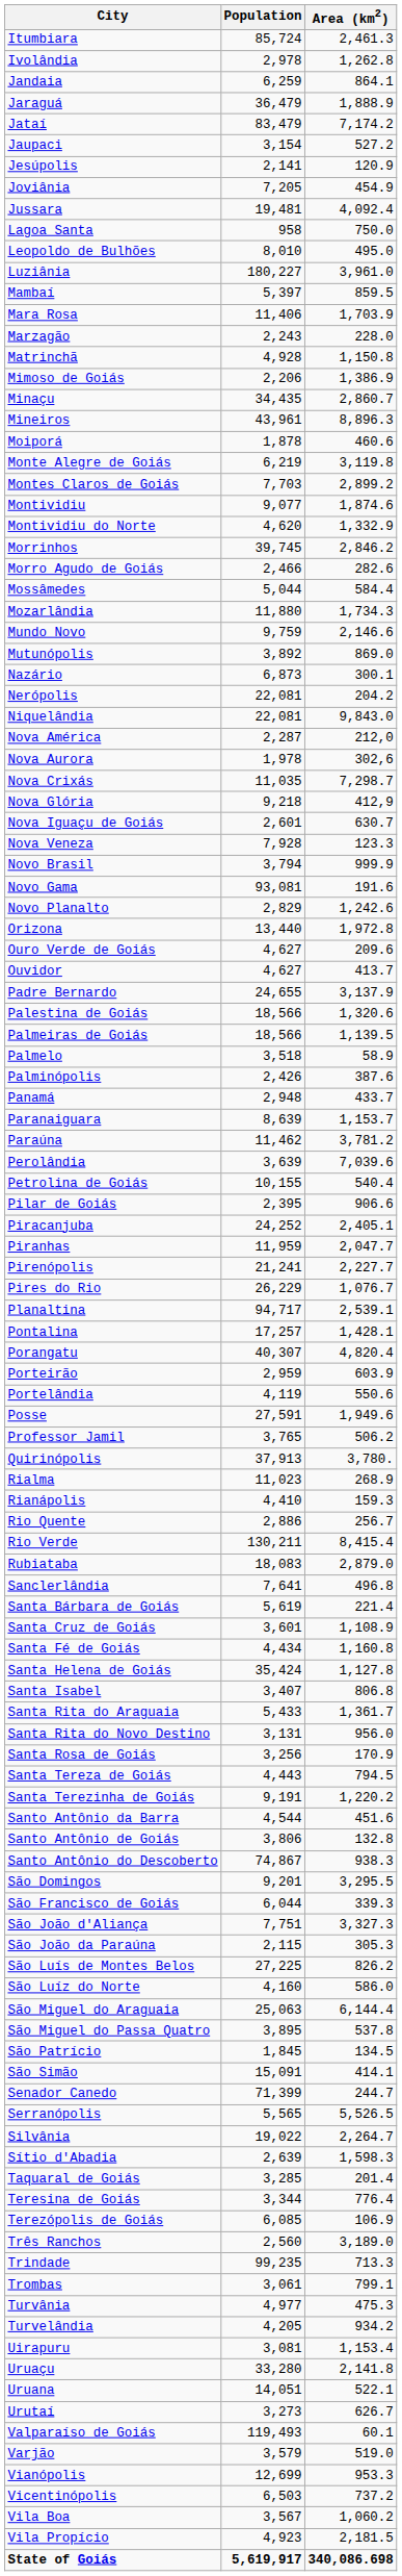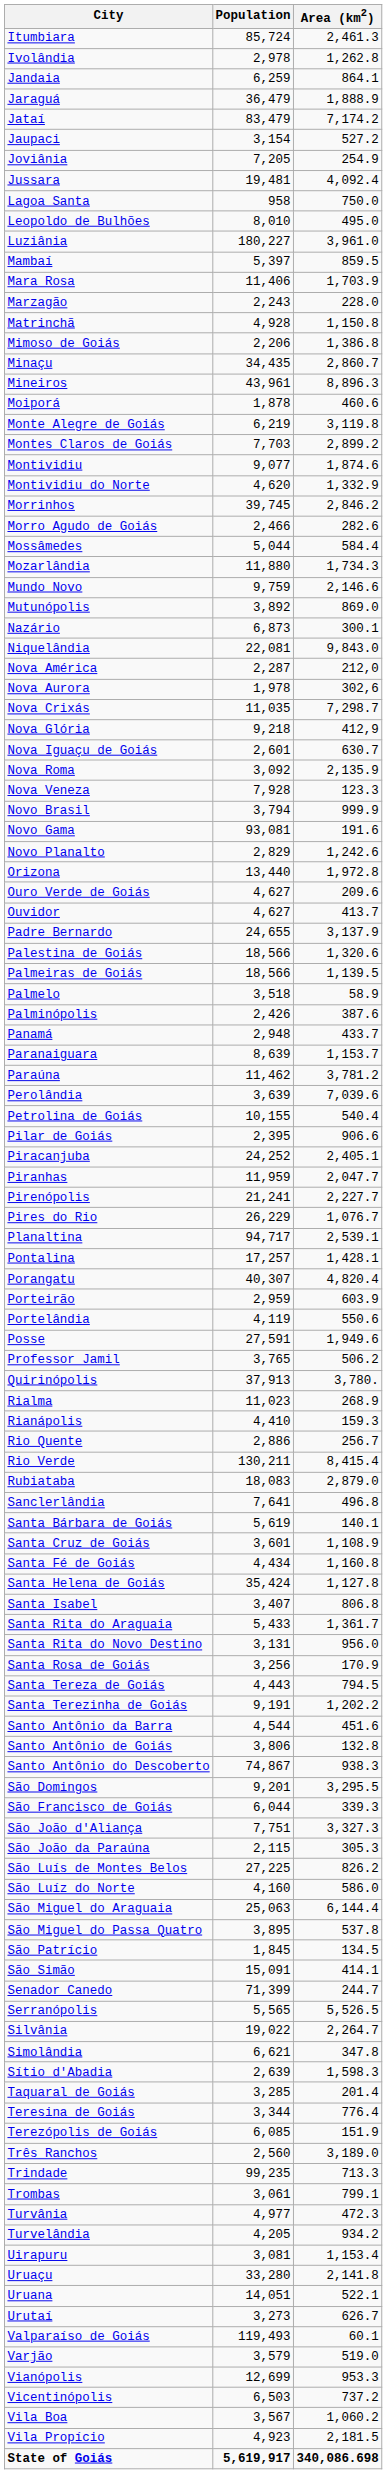 <table class="wikitable">
 <tr>
 <th>City</th>
 <th>Population</th>
 <th>Area (km<sup>2</sup>)</th>
 </tr>
 <tr>
 <td><a href='#'>Itumbiara</a></td>
 <td align=right>85,724</td>
 <td align=right>2,461.3</td>
 </tr>
 <tr>
 <td><a href='#'>Ivolândia</a></td>
 <td align=right>2,978</td>
 <td align=right>1,262.8</td>
 </tr>
 <tr>
 <td><a href='#'>Jandaia</a></td>
 <td align=right>6,259</td>
 <td align=right>864.1</td>
 </tr>
 <tr>
 <td><a href='#'>Jaraguá</a></td>
 <td align=right>36,479</td>
 <td align=right>1,888.9</td>
 </tr>
 <tr>
 <td><a href='#'>Jataí</a></td>
 <td align=right>83,479</td>
 <td align=right>7,174.2</td>
 </tr>
 <tr>
 <td><a href='#'>Jaupaci</a></td>
 <td align=right>3,154</td>
 <td align=right>527.2</td>
 </tr>
 <tr>
-<td><a href='#'>Jesúpolis</a></td>
-<td align=right>2,141</td>
-<td align=right>120.9</td>
-</tr>
-<tr>
 <td><a href='#'>Joviânia</a></td>
 <td align=right>7,205</td>
-<td align=right>454.9</td>
+<td align=right>254.9</td>
 </tr>
 <tr>
 <td><a href='#'>Jussara</a></td>
 <td align=right>19,481</td>
 <td align=right>4,092.4</td>
 </tr>
 <tr>
 <td><a href='#'>Lagoa Santa</a></td>
 <td align=right>958</td>
 <td align=right>750.0</td>
 </tr>
 <tr>
 <td><a href='#'>Leopoldo de Bulhões</a></td>
 <td align=right>8,010</td>
 <td align=right>495.0</td>
 </tr>
 <tr>
 <td><a href='#'>Luziânia</a></td>
 <td align=right>180,227</td>
 <td align=right>3,961.0</td>
 </tr>
 <tr>
 <td><a href='#'>Mambaí</a></td>
 <td align=right>5,397</td>
 <td align=right>859.5</td>
 </tr>
 <tr>
 <td><a href='#'>Mara Rosa</a></td>
 <td align=right>11,406</td>
 <td align=right>1,703.9</td>
 </tr>
 <tr>
 <td><a href='#'>Marzagão</a></td>
 <td align=right>2,243</td>
 <td align=right>228.0</td>
 </tr>
 <tr>
 <td><a href='#'>Matrinchã</a></td>
 <td align=right>4,928</td>
 <td align=right>1,150.8</td>
 </tr>
 <tr>
 <td><a href='#'>Mimoso de Goiás</a></td>
 <td align=right>2,206</td>
-<td align=right>1,386.9</td>
+<td align=right>1,386.8</td>
 </tr>
 <tr>
 <td><a href='#'>Minaçu</a></td>
 <td align=right>34,435</td>
 <td align=right>2,860.7</td>
 </tr>
 <tr>
 <td><a href='#'>Mineiros</a></td>
 <td align=right>43,961</td>
 <td align=right>8,896.3</td>
 </tr>
 <tr>
 <td><a href='#'>Moiporá</a></td>
 <td align=right>1,878</td>
 <td align=right>460.6</td>
 </tr>
 <tr>
 <td><a href='#'>Monte Alegre de Goiás</a></td>
 <td align=right>6,219</td>
 <td align=right>3,119.8</td>
 </tr>
 <tr>
 <td><a href='#'>Montes Claros de Goiás</a></td>
 <td align=right>7,703</td>
 <td align=right>2,899.2</td>
 </tr>
 <tr>
 <td><a href='#'>Montividiu</a></td>
 <td align=right>9,077</td>
 <td align=right>1,874.6</td>
 </tr>
 <tr>
 <td><a href='#'>Montividiu do Norte</a></td>
 <td align=right>4,620</td>
 <td align=right>1,332.9</td>
 </tr>
 <tr>
 <td><a href='#'>Morrinhos</a></td>
 <td align=right>39,745</td>
 <td align=right>2,846.2</td>
 </tr>
 <tr>
 <td><a href='#'>Morro Agudo de Goiás</a></td>
 <td align=right>2,466</td>
 <td align=right>282.6</td>
 </tr>
 <tr>
 <td><a href='#'>Mossâmedes</a></td>
 <td align=right>5,044</td>
 <td align=right>584.4</td>
 </tr>
 <tr>
 <td><a href='#'>Mozarlândia</a></td>
 <td align=right>11,880</td>
 <td align=right>1,734.3</td>
 </tr>
 <tr>
 <td><a href='#'>Mundo Novo</a></td>
 <td align=right>9,759</td>
 <td align=right>2,146.6</td>
 </tr>
 <tr>
 <td><a href='#'>Mutunópolis</a></td>
 <td align=right>3,892</td>
 <td align=right>869.0</td>
 </tr>
 <tr>
 <td><a href='#'>Nazário</a></td>
 <td align=right>6,873</td>
 <td align=right>300.1</td>
 </tr>
 <tr>
-<td><a href='#'>Nerópolis</a></td>
-<td align=right>22,081</td>
-<td align=right>204.2</td>
-</tr>
-<tr>
 <td><a href='#'>Niquelândia</a></td>
 <td align=right>22,081</td>
 <td align=right>9,843.0</td>
 </tr>
 <tr>
 <td><a href='#'>Nova América</a></td>
 <td align=right>2,287</td>
 <td align=right>212,0</td>
 </tr>
 <tr>
 <td><a href='#'>Nova Aurora</a></td>
 <td align=right>1,978</td>
 <td align=right>302,6</td>
 </tr>
 <tr>
 <td><a href='#'>Nova Crixás</a></td>
 <td align=right>11,035</td>
 <td align=right>7,298.7</td>
 </tr>
 <tr>
 <td><a href='#'>Nova Glória</a></td>
 <td align=right>9,218</td>
 <td align=right>412,9</td>
 </tr>
 <tr>
 <td><a href='#'>Nova Iguaçu de Goiás</a></td>
 <td align=right>2,601</td>
 <td align=right>630.7</td>
+</tr>
+<tr>
+<td><a href='#'>Nova Roma</a></td>
+<td align=right>3,092</td>
+<td align=right>2,135.9</td>
 </tr>
 <tr>
 <td><a href='#'>Nova Veneza</a></td>
 <td align=right>7,928</td>
 <td align=right>123.3</td>
 </tr>
 <tr>
 <td><a href='#'>Novo Brasil</a></td>
 <td align=right>3,794</td>
 <td align=right>999.9</td>
 </tr>
 <tr>
 <td><a href='#'>Novo Gama</a></td>
 <td align=right>93,081</td>
 <td align=right>191.6</td>
 </tr>
 <tr>
 <td><a href='#'>Novo Planalto</a></td>
 <td align=right>2,829</td>
 <td align=right>1,242.6</td>
 </tr>
 <tr>
 <td><a href='#'>Orizona</a></td>
 <td align=right>13,440</td>
 <td align=right>1,972.8</td>
 </tr>
 <tr>
 <td><a href='#'>Ouro Verde de Goiás</a></td>
 <td align=right>4,627</td>
 <td align=right>209.6</td>
 </tr>
 <tr>
 <td><a href='#'>Ouvidor</a></td>
 <td align=right>4,627</td>
 <td align=right>413.7</td>
 </tr>
 <tr>
 <td><a href='#'>Padre Bernardo</a></td>
 <td align=right>24,655</td>
 <td align=right>3,137.9</td>
 </tr>
 <tr>
 <td><a href='#'>Palestina de Goiás</a></td>
 <td align=right>18,566</td>
 <td align=right>1,320.6</td>
 </tr>
 <tr>
 <td><a href='#'>Palmeiras de Goiás</a></td>
 <td align=right>18,566</td>
 <td align=right>1,139.5</td>
 </tr>
 <tr>
 <td><a href='#'>Palmelo</a></td>
 <td align=right>3,518</td>
 <td align=right>58.9</td>
 </tr>
 <tr>
 <td><a href='#'>Palminópolis</a></td>
 <td align=right>2,426</td>
 <td align=right>387.6</td>
 </tr>
 <tr>
 <td><a href='#'>Panamá</a></td>
 <td align=right>2,948</td>
 <td align=right>433.7</td>
 </tr>
 <tr>
 <td><a href='#'>Paranaiguara</a></td>
 <td align=right>8,639</td>
 <td align=right>1,153.7</td>
 </tr>
 <tr>
 <td><a href='#'>Paraúna</a></td>
 <td align=right>11,462</td>
 <td align=right>3,781.2</td>
 </tr>
 <tr>
 <td><a href='#'>Perolândia</a></td>
 <td align=right>3,639</td>
 <td align=right>7,039.6</td>
 </tr>
 <tr>
 <td><a href='#'>Petrolina de Goiás</a></td>
 <td align=right>10,155</td>
 <td align=right>540.4</td>
 </tr>
 <tr>
 <td><a href='#'>Pilar de Goiás</a></td>
 <td align=right>2,395</td>
 <td align=right>906.6</td>
 </tr>
 <tr>
 <td><a href='#'>Piracanjuba</a></td>
 <td align=right>24,252</td>
 <td align=right>2,405.1</td>
 </tr>
 <tr>
 <td><a href='#'>Piranhas</a></td>
 <td align=right>11,959</td>
 <td align=right>2,047.7</td>
 </tr>
 <tr>
 <td><a href='#'>Pirenópolis</a></td>
 <td align=right>21,241</td>
 <td align=right>2,227.7</td>
 </tr>
 <tr>
 <td><a href='#'>Pires do Rio</a></td>
 <td align=right>26,229</td>
 <td align=right>1,076.7</td>
 </tr>
 <tr>
 <td><a href='#'>Planaltina</a></td>
 <td align=right>94,717</td>
 <td align=right>2,539.1</td>
 </tr>
 <tr>
 <td><a href='#'>Pontalina</a></td>
 <td align=right>17,257</td>
 <td align=right>1,428.1</td>
 </tr>
 <tr>
 <td><a href='#'>Porangatu</a></td>
 <td align=right>40,307</td>
 <td align=right>4,820.4</td>
 </tr>
 <tr>
 <td><a href='#'>Porteirão</a></td>
 <td align=right>2,959</td>
 <td align=right>603.9</td>
 </tr>
 <tr>
 <td><a href='#'>Portelândia</a></td>
 <td align=right>4,119</td>
 <td align=right>550.6</td>
 </tr>
 <tr>
 <td><a href='#'>Posse</a></td>
 <td align=right>27,591</td>
 <td align=right>1,949.6</td>
 </tr>
 <tr>
 <td><a href='#'>Professor Jamil</a></td>
 <td align=right>3,765</td>
 <td align=right>506.2</td>
 </tr>
 <tr>
 <td><a href='#'>Quirinópolis</a></td>
 <td align=right>37,913</td>
 <td align=right>3,780.</td>
 </tr>
 <tr>
 <td><a href='#'>Rialma</a></td>
 <td align=right>11,023</td>
 <td align=right>268.9</td>
 </tr>
 <tr>
 <td><a href='#'>Rianápolis</a></td>
 <td align=right>4,410</td>
 <td align=right>159.3</td>
 </tr>
 <tr>
 <td><a href='#'>Rio Quente</a></td>
 <td align=right>2,886</td>
 <td align=right>256.7</td>
 </tr>
 <tr>
 <td><a href='#'>Rio Verde</a></td>
 <td align=right>130,211</td>
 <td align=right>8,415.4</td>
 </tr>
 <tr>
 <td><a href='#'>Rubiataba</a></td>
 <td align=right>18,083</td>
 <td align=right>2,879.0</td>
 </tr>
 <tr>
 <td><a href='#'>Sanclerlândia</a></td>
 <td align=right>7,641</td>
 <td align=right>496.8</td>
 </tr>
 <tr>
 <td><a href='#'>Santa Bárbara de Goiás</a></td>
 <td align=right>5,619</td>
-<td align=right>221.4</td>
+<td align=right>140.1</td>
 </tr>
 <tr>
 <td><a href='#'>Santa Cruz de Goiás</a></td>
 <td align=right>3,601</td>
 <td align=right>1,108.9</td>
 </tr>
 <tr>
 <td><a href='#'>Santa Fé de Goiás</a></td>
 <td align=right>4,434</td>
 <td align=right>1,160.8</td>
 </tr>
 <tr>
 <td><a href='#'>Santa Helena de Goiás</a></td>
 <td align=right>35,424</td>
 <td align=right>1,127.8</td>
 </tr>
 <tr>
 <td><a href='#'>Santa Isabel</a></td>
 <td align=right>3,407</td>
 <td align=right>806.8</td>
 </tr>
 <tr>
 <td><a href='#'>Santa Rita do Araguaia</a></td>
 <td align=right>5,433</td>
 <td align=right>1,361.7</td>
 </tr>
 <tr>
 <td><a href='#'>Santa Rita do Novo Destino</a></td>
 <td align=right>3,131</td>
 <td align=right>956.0</td>
 </tr>
 <tr>
 <td><a href='#'>Santa Rosa de Goiás</a></td>
 <td align=right>3,256</td>
 <td align=right>170.9</td>
 </tr>
 <tr>
 <td><a href='#'>Santa Tereza de Goiás</a></td>
 <td align=right>4,443</td>
 <td align=right>794.5</td>
 </tr>
 <tr>
 <td><a href='#'>Santa Terezinha de Goiás</a></td>
 <td align=right>9,191</td>
-<td align=right>1,220.2</td>
+<td align=right>1,202.2</td>
 </tr>
 <tr>
 <td><a href='#'>Santo Antônio da Barra</a></td>
 <td align=right>4,544</td>
 <td align=right>451.6</td>
 </tr>
 <tr>
 <td><a href='#'>Santo Antônio de Goiás</a></td>
 <td align=right>3,806</td>
 <td align=right>132.8</td>
 </tr>
 <tr>
 <td><a href='#'>Santo Antônio do Descoberto</a></td>
 <td align=right>74,867</td>
 <td align=right>938.3</td>
 </tr>
 <tr>
 <td><a href='#'>São Domingos</a></td>
 <td align=right>9,201</td>
 <td align=right>3,295.5</td>
 </tr>
 <tr>
 <td><a href='#'>São Francisco de Goiás</a></td>
 <td align=right>6,044</td>
 <td align=right>339.3</td>
 </tr>
 <tr>
 <td><a href='#'>São João d'Aliança</a></td>
 <td align=right>7,751</td>
 <td align=right>3,327.3</td>
 </tr>
 <tr>
 <td><a href='#'>São João da Paraúna</a></td>
 <td align=right>2,115</td>
 <td align=right>305.3</td>
 </tr>
 <tr>
 <td><a href='#'>São Luís de Montes Belos</a></td>
 <td align=right>27,225</td>
 <td align=right>826.2</td>
 </tr>
 <tr>
 <td><a href='#'>São Luíz do Norte</a></td>
 <td align=right>4,160</td>
 <td align=right>586.0</td>
 </tr>
 <tr>
 <td><a href='#'>São Miguel do Araguaia</a></td>
 <td align=right>25,063</td>
 <td align=right>6,144.4</td>
 </tr>
 <tr>
 <td><a href='#'>São Miguel do Passa Quatro</a></td>
 <td align=right>3,895</td>
 <td align=right>537.8</td>
 </tr>
 <tr>
 <td><a href='#'>São Patrício</a></td>
 <td align=right>1,845</td>
 <td align=right>134.5</td>
 </tr>
 <tr>
 <td><a href='#'>São Simão</a></td>
 <td align=right>15,091</td>
 <td align=right>414.1</td>
 </tr>
 <tr>
 <td><a href='#'>Senador Canedo</a></td>
 <td align=right>71,399</td>
 <td align=right>244.7</td>
 </tr>
 <tr>
 <td><a href='#'>Serranópolis</a></td>
 <td align=right>5,565</td>
 <td align=right>5,526.5</td>
 </tr>
 <tr>
 <td><a href='#'>Silvânia</a></td>
 <td align=right>19,022</td>
 <td align=right>2,264.7</td>
 </tr>
 <tr>
+<td><a href='#'>Simolândia</a></td>
+<td align=right>6,621</td>
+<td align=right>347.8</td>
+</tr>
+<tr>
 <td><a href='#'>Sítio d'Abadia</a></td>
 <td align=right>2,639</td>
 <td align=right>1,598.3</td>
 </tr>
 <tr>
 <td><a href='#'>Taquaral de Goiás</a></td>
 <td align=right>3,285</td>
 <td align=right>201.4</td>
 </tr>
 <tr>
 <td><a href='#'>Teresina de Goiás</a></td>
 <td align=right>3,344</td>
 <td align=right>776.4</td>
 </tr>
 <tr>
 <td><a href='#'>Terezópolis de Goiás</a></td>
 <td align=right>6,085</td>
-<td align=right>106.9</td>
+<td align=right>151.9</td>
 </tr>
 <tr>
 <td><a href='#'>Três Ranchos</a></td>
 <td align=right>2,560</td>
 <td align=right>3,189.0</td>
 </tr>
 <tr>
 <td><a href='#'>Trindade</a></td>
 <td align=right>99,235</td>
 <td align=right>713.3</td>
 </tr>
 <tr>
 <td><a href='#'>Trombas</a></td>
 <td align=right>3,061</td>
 <td align=right>799.1</td>
 </tr>
 <tr>
 <td><a href='#'>Turvânia</a></td>
 <td align=right>4,977</td>
-<td align=right>475.3</td>
+<td align=right>472.3</td>
 </tr>
 <tr>
 <td><a href='#'>Turvelândia</a></td>
 <td align=right>4,205</td>
 <td align=right>934.2</td>
 </tr>
 <tr>
 <td><a href='#'>Uirapuru</a></td>
 <td align=right>3,081</td>
 <td align=right>1,153.4</td>
 </tr>
 <tr>
 <td><a href='#'>Uruaçu</a></td>
 <td align=right>33,280</td>
 <td align=right>2,141.8</td>
 </tr>
 <tr>
 <td><a href='#'>Uruana</a></td>
 <td align=right>14,051</td>
 <td align=right>522.1</td>
 </tr>
 <tr>
 <td><a href='#'>Urutaí</a></td>
 <td align=right>3,273</td>
 <td align=right>626.7</td>
 </tr>
 <tr>
 <td><a href='#'>Valparaíso de Goiás</a></td>
 <td align=right>119,493</td>
 <td align=right>60.1</td>
 </tr>
 <tr>
 <td><a href='#'>Varjão</a></td>
 <td align=right>3,579</td>
 <td align=right>519.0</td>
 </tr>
 <tr>
 <td><a href='#'>Vianópolis</a></td>
 <td align=right>12,699</td>
 <td align=right>953.3</td>
 </tr>
 <tr>
 <td><a href='#'>Vicentinópolis</a></td>
 <td align=right>6,503</td>
 <td align=right>737.2</td>
 </tr>
 <tr>
 <td><a href='#'>Vila Boa</a></td>
 <td align=right>3,567</td>
 <td align=right>1,060.2</td>
 </tr>
 <tr>
 <td><a href='#'>Vila Propício</a></td>
 <td align=right>4,923</td>
 <td align=right>2,181.5</td>
 </tr>
 <tr style="font-weight:bold">
 <td>State of <a href='#'>Goiás</a></td>
 <td align=right>5,619,917</td>
 <td align=right>340,086.698</td>
 </tr>
 </table>
